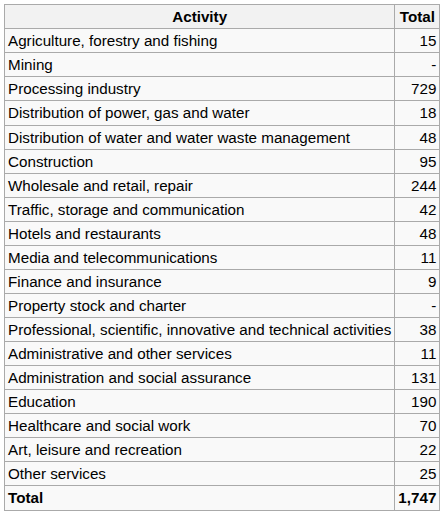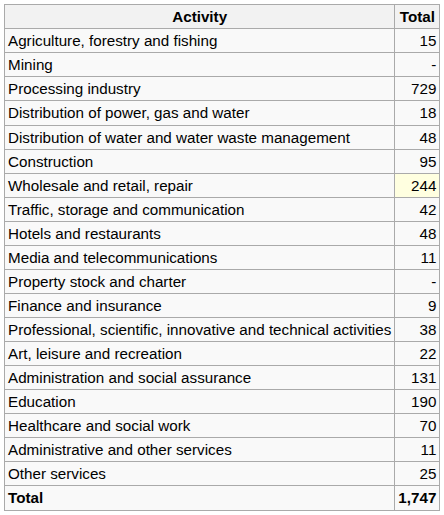 <table class="wikitable sortable" style="font-size:95%;">
 <tr>
 <th>Activity</th>
 <th>Total</th>
 </tr>
 <tr>
 <td>Agriculture, forestry and fishing</td>
 <td align="right">15</td>
 </tr>
 <tr>
 <td>Mining</td>
 <td align="right">-</td>
 </tr>
 <tr>
 <td>Processing industry</td>
 <td align="right">729</td>
 </tr>
 <tr>
 <td>Distribution of power, gas and water</td>
 <td align="right">18</td>
 </tr>
 <tr>
 <td>Distribution of water and water waste management</td>
 <td align="right">48</td>
 </tr>
 <tr>
 <td>Construction</td>
 <td align="right">95</td>
 </tr>
 <tr>
 <td>Wholesale and retail, repair</td>
-<td align="right">244</td>
+<td align="right" style="background: lightyellow;">244</td>
 </tr>
 <tr>
 <td>Traffic, storage and communication</td>
 <td align="right">42</td>
 </tr>
 <tr>
 <td>Hotels and restaurants</td>
 <td align="right">48</td>
 </tr>
 <tr>
 <td>Media and telecommunications</td>
 <td align="right">11</td>
 </tr>
 <tr>
+<td>Property stock and charter</td>
+<td align="right">-</td>
+</tr>
+<tr>
 <td>Finance and insurance</td>
 <td align="right">9</td>
-</tr>
-<tr>
-<td>Property stock and charter</td>
-<td align="right">-</td>
 </tr>
 <tr>
 <td>Professional, scientific, innovative and technical activities</td>
 <td align="right">38</td>
 </tr>
 <tr>
-<td>Administrative and other services</td>
-<td align="right">11</td>
+<td>Art, leisure and recreation</td>
+<td align="right">22</td>
 </tr>
 <tr>
 <td>Administration and social assurance</td>
 <td align="right">131</td>
 </tr>
 <tr>
 <td>Education</td>
 <td align="right">190</td>
 </tr>
 <tr>
 <td>Healthcare and social work</td>
 <td align="right">70</td>
 </tr>
 <tr>
-<td>Art, leisure and recreation</td>
-<td align="right">22</td>
+<td>Administrative and other services</td>
+<td align="right">11</td>
 </tr>
 <tr>
 <td>Other services</td>
 <td align="right">25</td>
 </tr>
 <tr class="sortbottom">
 <td><strong>Total</strong></td>
 <td align="right"><strong>1,747</strong></td>
 </tr>
 </table>
